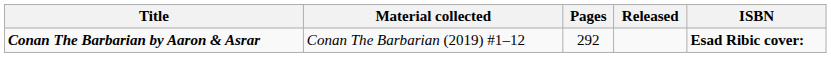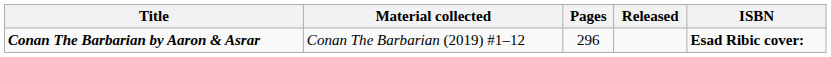 <table class="wikitable sortable" width=99%>
 <tr>
 <th>Title</th>
 <th class="unsortable">Material collected</th>
 <th>Pages</th>
 <th>Released</th>
 <th class="unsortable">ISBN</th>
 </tr>
 <tr>
 <td><strong><em>Conan The Barbarian by Aaron & Asrar</em></strong></td>
 <td><em>Conan The Barbarian</em> (2019) #1–12</td>
-<td style="text-align: center;">292</td>
+<td style="text-align: center;">296</td>
 <td></td>
 <td><strong>Esad Ribic cover: </strong></td>
 </tr>
 </table>
